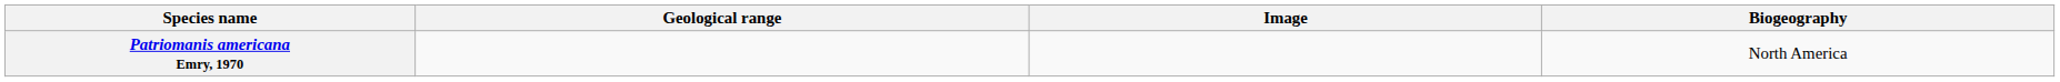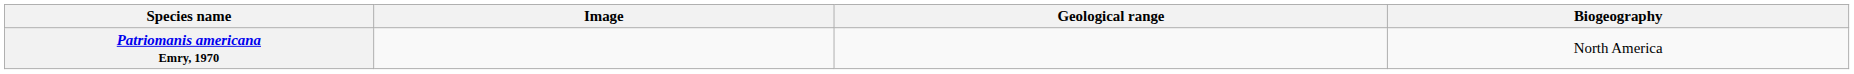 <table class="wikitable" style="width:100%; text-align:center">
 <tr>
 <th scope="col" style="width:20%; min-width:180px;">Species name</th>
+<th scope="col" style="width:25%;">Image</th>
 <th scope="col" style="width:30%; min-width:180px;">Geological range</th>
-<th scope="col" style="width:25%;">Image</th>
 <th scope="col" style="width:25%;">Biogeography</th>
 </tr>
 <tr>
 <th scope="row"><em><a href='#'>Patriomanis americana</a></em><br><small>Emry, 1970</small></th>
+<td><br></td>
 <td></td>
-<td><br></td>
 <td>North America</td>
 </tr>
 </table>
